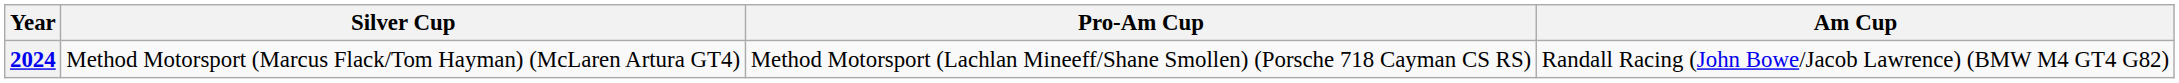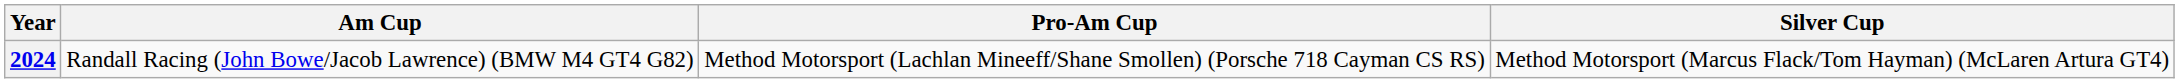 <table class="wikitable">
 <tr>
 <th>Year</th>
+<th>Am Cup</th>
+<th>Pro-Am Cup</th>
 <th>Silver Cup</th>
-<th>Pro-Am Cup</th>
-<th>Am Cup</th>
 </tr>
 <tr>
 <th><a href='#'>2024</a></th>
+<td>Randall Racing (<a href='#'>John Bowe</a>/Jacob Lawrence) (BMW M4 GT4 G82)</td>
+<td>Method Motorsport (Lachlan Mineeff/Shane Smollen) (Porsche 718 Cayman CS RS)</td>
 <td>Method Motorsport (Marcus Flack/Tom Hayman) (McLaren Artura GT4)</td>
-<td>Method Motorsport (Lachlan Mineeff/Shane Smollen) (Porsche 718 Cayman CS RS)</td>
-<td>Randall Racing (<a href='#'>John Bowe</a>/Jacob Lawrence) (BMW M4 GT4 G82)</td>
 </tr>
 </table>
